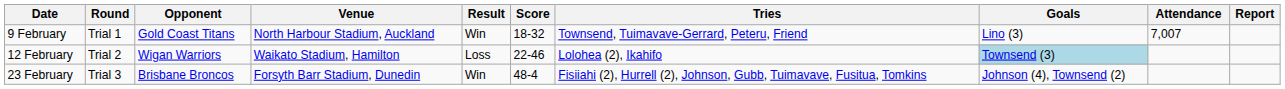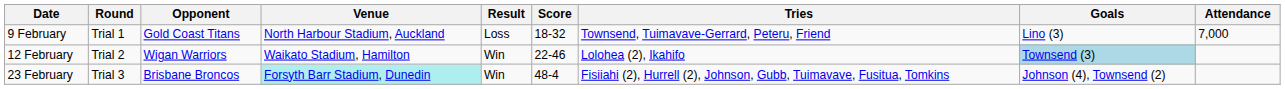 <table class="wikitable" style="font-size:75%;" width="100%">
 <tr>
 <th>Date</th>
 <th>Round</th>
 <th>Opponent</th>
 <th>Venue</th>
 <th>Result</th>
 <th>Score</th>
 <th>Tries</th>
 <th>Goals</th>
 <th>Attendance</th>
-<th>Report</th>
 </tr>
 <tr>
 <td>9 February</td>
 <td>Trial 1</td>
 <td> <a href='#'>Gold Coast Titans</a></td>
 <td><a href='#'>North Harbour Stadium</a>, <a href='#'>Auckland</a></td>
-<td>Win</td>
+<td>Loss</td>
 <td>18-32</td>
 <td><a href='#'>Townsend</a>, <a href='#'>Tuimavave-Gerrard</a>, <a href='#'>Peteru</a>, <a href='#'>Friend</a></td>
 <td><a href='#'>Lino</a> (3)</td>
-<td>7,007</td>
-<td></td>
+<td>7,000</td>
 </tr>
 <tr>
 <td>12 February</td>
 <td>Trial 2</td>
 <td> <a href='#'>Wigan Warriors</a></td>
 <td><a href='#'>Waikato Stadium</a>, <a href='#'>Hamilton</a></td>
-<td>Loss</td>
+<td>Win</td>
 <td>22-46</td>
 <td><a href='#'>Lolohea</a> (2), <a href='#'>Ikahifo</a></td>
 <td style="background: lightblue;"><a href='#'>Townsend</a> (3)</td>
-<td></td>
 <td></td>
 </tr>
 <tr>
 <td>23 February</td>
 <td>Trial 3</td>
 <td> <a href='#'>Brisbane Broncos</a></td>
-<td><a href='#'>Forsyth Barr Stadium</a>, <a href='#'>Dunedin</a></td>
+<td style="background: paleturquoise;"><a href='#'>Forsyth Barr Stadium</a>, <a href='#'>Dunedin</a></td>
 <td>Win</td>
 <td>48-4</td>
 <td><a href='#'>Fisiiahi</a> (2), <a href='#'>Hurrell</a> (2), <a href='#'>Johnson</a>, <a href='#'>Gubb</a>, <a href='#'>Tuimavave</a>, <a href='#'>Fusitua</a>, <a href='#'>Tomkins</a></td>
 <td><a href='#'>Johnson</a> (4), <a href='#'>Townsend</a> (2)</td>
 <td></td>
-<td></td>
 </tr>
 </table>
